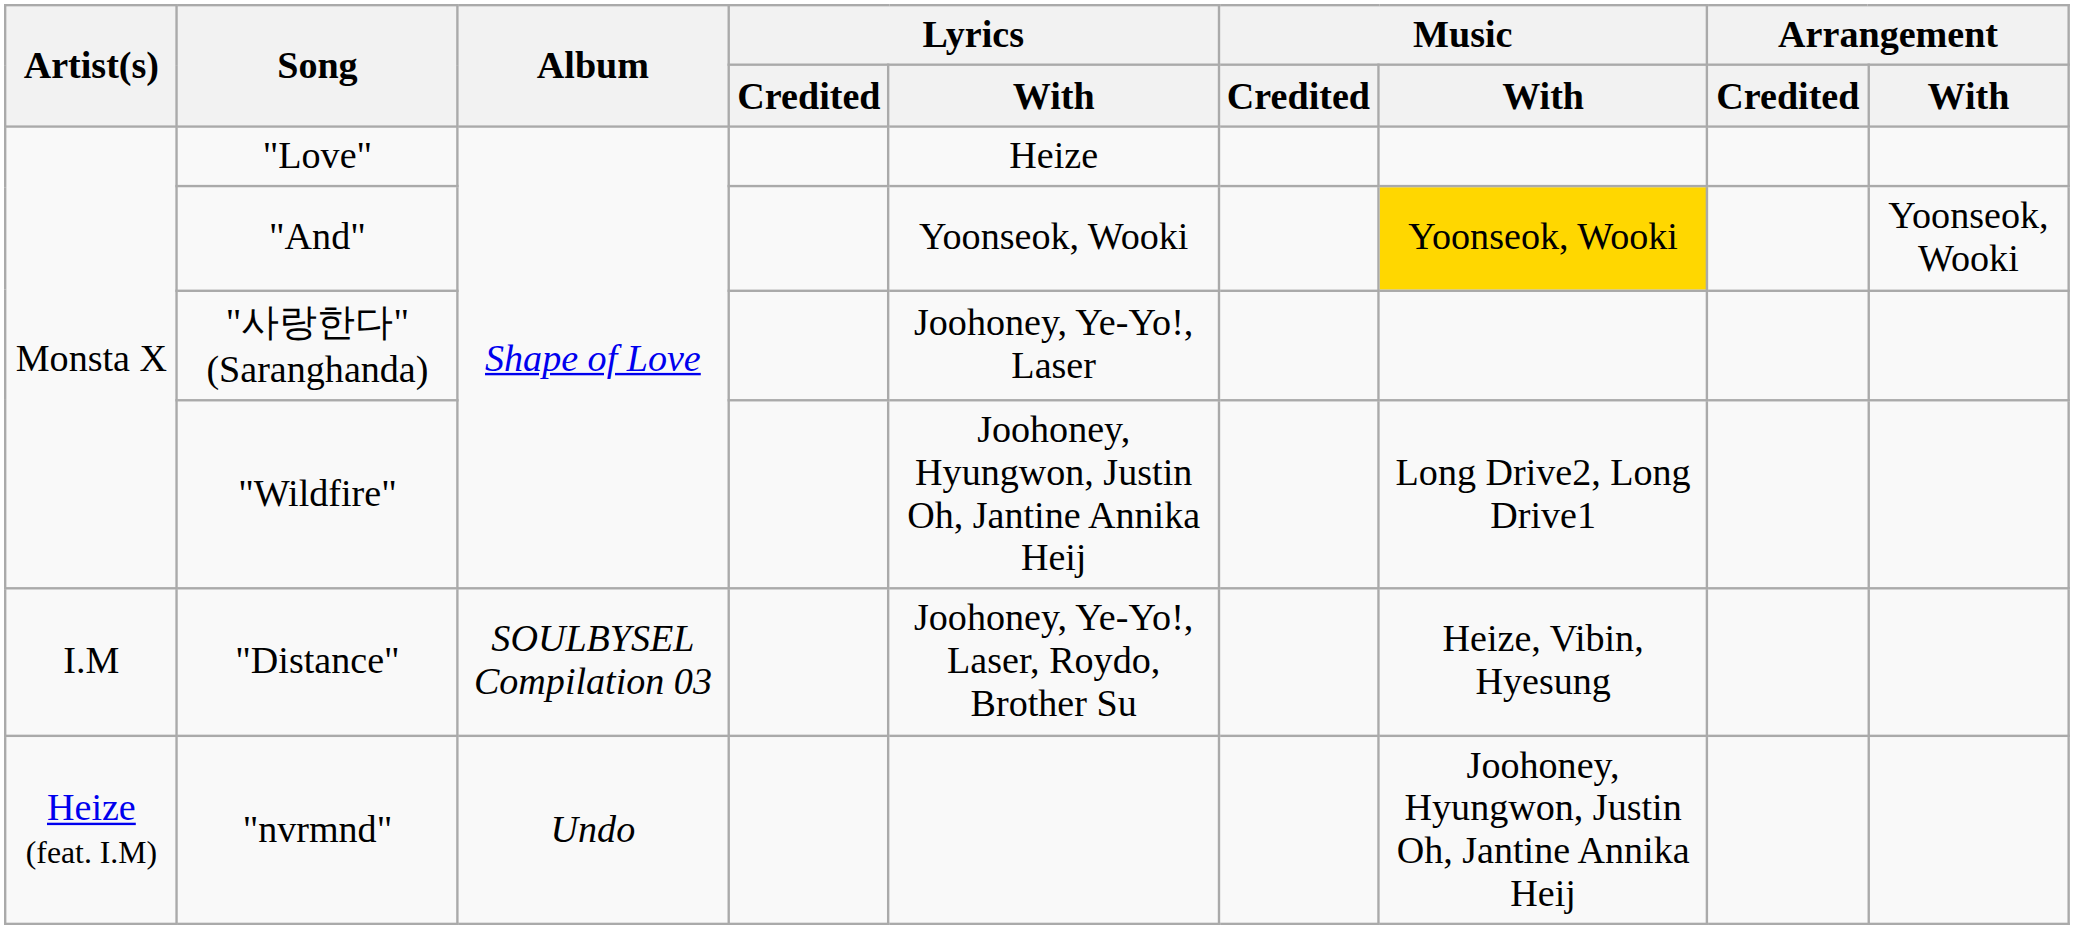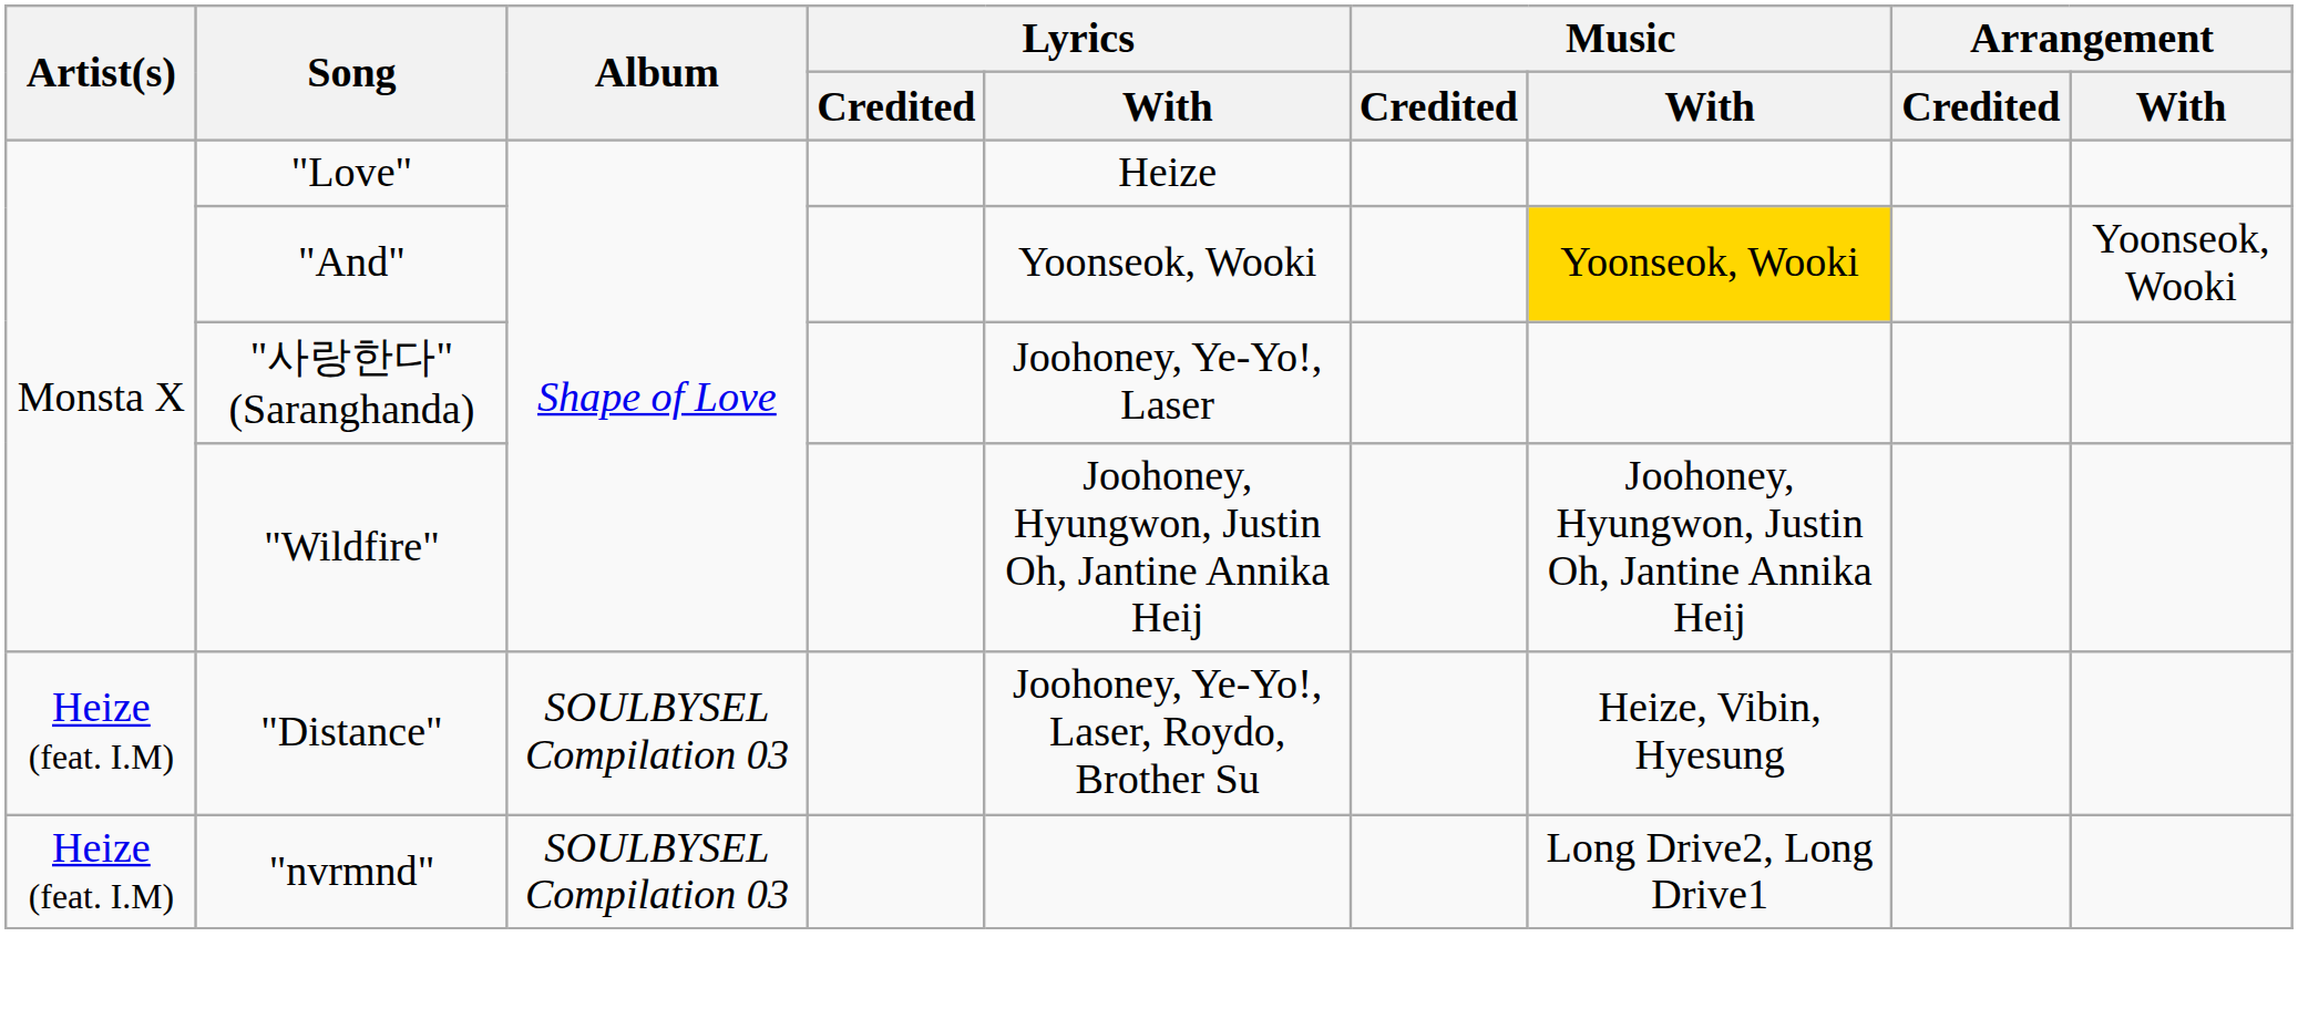 <table class="wikitable" style="text-align: center;">
 <tr>
 <th rowspan="2">Artist(s)</th>
 <th rowspan="2">Song</th>
 <th rowspan="2">Album</th>
 <th colspan="2">Lyrics</th>
 <th colspan="2">Music</th>
 <th colspan="2">Arrangement</th>
 </tr>
 <tr>
 <th>Credited</th>
 <th>With</th>
 <th>Credited</th>
 <th>With</th>
 <th>Credited</th>
 <th>With</th>
 </tr>
 <tr>
 <td rowspan="4">Monsta X</td>
 <td>"Love"</td>
 <td rowspan="4"><em><a href='#'>Shape of Love</a></em></td>
 <td></td>
 <td>Heize</td>
 <td></td>
 <td></td>
 <td></td>
 <td></td>
 </tr>
 <tr>
 <td>"And"</td>
 <td></td>
 <td>Yoonseok, Wooki</td>
 <td></td>
 <td style="background: gold;">Yoonseok, Wooki</td>
 <td></td>
 <td>Yoonseok, Wooki</td>
 </tr>
 <tr>
 <td>"사랑한다" (Saranghanda)</td>
 <td></td>
 <td>Joohoney, Ye-Yo!, Laser</td>
 <td></td>
 <td></td>
 <td></td>
 <td></td>
 </tr>
 <tr>
 <td>"Wildfire"</td>
 <td></td>
 <td>Joohoney, Hyungwon, Justin Oh, Jantine Annika Heij</td>
 <td></td>
-<td>Long Drive2, Long Drive1</td>
+<td>Joohoney, Hyungwon, Justin Oh, Jantine Annika Heij</td>
 <td></td>
 <td></td>
 </tr>
 <tr>
-<td>I.M</td>
+<td><a href='#'>Heize</a> <small>(feat. I.M)</small></td>
 <td>"Distance"</td>
 <td><em>SOULBYSEL Compilation 03</em></td>
 <td></td>
 <td>Joohoney, Ye-Yo!, Laser, Roydo, Brother Su</td>
 <td></td>
 <td>Heize, Vibin, Hyesung</td>
 <td></td>
 <td></td>
 </tr>
 <tr>
 <td><a href='#'>Heize</a> <small>(feat. I.M)</small></td>
 <td>"nvrmnd"</td>
-<td><em>Undo</em></td>
+<td><em>SOULBYSEL Compilation 03</em></td>
 <td></td>
 <td></td>
 <td></td>
-<td>Joohoney, Hyungwon, Justin Oh, Jantine Annika Heij</td>
+<td>Long Drive2, Long Drive1</td>
 <td></td>
 <td></td>
 </tr>
 </table>
